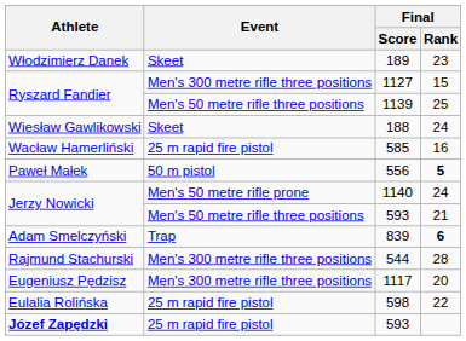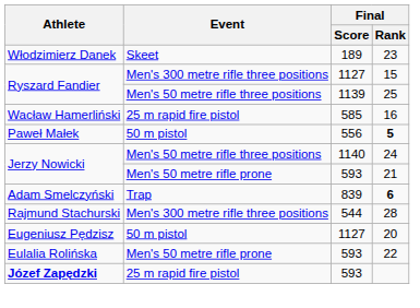 <table class="wikitable" style="font-size:90%">
 <tr>
 <th rowspan="2">Athlete</th>
 <th rowspan="2">Event</th>
 <th colspan="2">Final</th>
 </tr>
 <tr>
 <th>Score</th>
 <th>Rank</th>
 </tr>
 <tr>
 <td><a href='#'>Włodzimierz Danek</a></td>
 <td><a href='#'>Skeet</a></td>
 <td align="center">189</td>
 <td align="center">23</td>
 </tr>
 <tr>
 <td rowspan=2><a href='#'>Ryszard Fandier</a></td>
 <td><a href='#'>Men's 300 metre rifle three positions</a></td>
 <td align="center">1127</td>
 <td align="center">15</td>
 </tr>
 <tr>
 <td><a href='#'>Men's 50 metre rifle three positions</a></td>
 <td align="center">1139</td>
 <td align="center">25</td>
 </tr>
 <tr>
-<td><a href='#'>Wiesław Gawlikowski</a></td>
-<td><a href='#'>Skeet</a></td>
-<td align="center">188</td>
-<td align="center">24</td>
-</tr>
-<tr>
 <td><a href='#'>Wacław Hamerliński</a></td>
 <td><a href='#'>25 m rapid fire pistol</a></td>
 <td align="center">585</td>
 <td align="center">16</td>
 </tr>
 <tr>
 <td rowspan=1><a href='#'>Paweł Małek</a></td>
 <td><a href='#'>50 m pistol</a></td>
 <td align="center">556</td>
 <td align="center"><strong>5</strong></td>
 </tr>
 <tr>
 <td rowspan=2><a href='#'>Jerzy Nowicki</a></td>
-<td><a href='#'>Men's 50 metre rifle prone</a></td>
+<td><a href='#'>Men's 50 metre rifle three positions</a></td>
 <td align="center">1140</td>
 <td align="center">24</td>
 </tr>
 <tr>
-<td><a href='#'>Men's 50 metre rifle three positions</a></td>
+<td><a href='#'>Men's 50 metre rifle prone</a></td>
 <td align="center">593</td>
 <td align="center">21</td>
 </tr>
 <tr>
 <td><a href='#'>Adam Smelczyński</a></td>
 <td><a href='#'>Trap</a></td>
 <td align="center">839</td>
 <td align="center"><strong>6</strong></td>
 </tr>
 <tr>
 <td rowspan=1><a href='#'>Rajmund Stachurski</a></td>
 <td><a href='#'>Men's 300 metre rifle three positions</a></td>
 <td align="center">544</td>
 <td align="center">28</td>
 </tr>
 <tr>
 <td rowspan=1><a href='#'>Eugeniusz Pędzisz</a></td>
-<td><a href='#'>Men's 300 metre rifle three positions</a></td>
-<td align="center">1117</td>
+<td><a href='#'>50 m pistol</a></td>
+<td align="center">1127</td>
 <td align="center">20</td>
 </tr>
 <tr>
 <td rowspan=1><a href='#'>Eulalia Rolińska</a></td>
-<td><a href='#'>25 m rapid fire pistol</a></td>
-<td align="center">598</td>
+<td><a href='#'>Men's 50 metre rifle prone</a></td>
+<td align="center">593</td>
 <td align="center">22</td>
 </tr>
 <tr>
 <td><strong><a href='#'>Józef Zapędzki</a></strong></td>
 <td><a href='#'>25 m rapid fire pistol</a></td>
 <td align="center">593</td>
 <td align="center"></td>
 </tr>
 </table>
